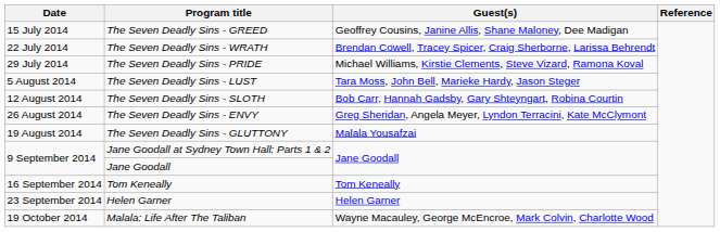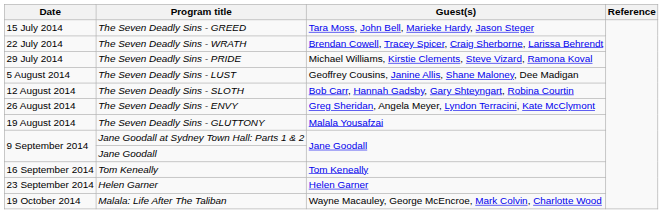 <table class="wikitable">
 <tr>
 <th>Date</th>
 <th>Program title</th>
 <th>Guest(s)</th>
 <th>Reference</th>
 </tr>
 <tr>
 <td>15 July 2014</td>
 <td><em>The Seven Deadly Sins - GREED</em></td>
-<td>Geoffrey Cousins, <a href='#'>Janine Allis</a>, <a href='#'>Shane Maloney</a>, Dee Madigan</td>
+<td><a href='#'>Tara Moss</a>, <a href='#'>John Bell</a>, <a href='#'>Marieke Hardy</a>, <a href='#'>Jason Steger</a></td>
 <td rowspan=12></td>
 </tr>
 <tr>
 <td>22 July 2014</td>
 <td><em>The Seven Deadly Sins - WRATH</em></td>
 <td><a href='#'>Brendan Cowell</a>, <a href='#'>Tracey Spicer</a>, <a href='#'>Craig Sherborne</a>, <a href='#'>Larissa Behrendt</a></td>
 </tr>
 <tr>
 <td>29 July 2014</td>
 <td><em>The Seven Deadly Sins - PRIDE</em></td>
 <td>Michael Williams, <a href='#'>Kirstie Clements</a>, <a href='#'>Steve Vizard</a>, <a href='#'>Ramona Koval</a></td>
 </tr>
 <tr>
 <td>5 August 2014</td>
 <td><em>The Seven Deadly Sins - LUST</em></td>
-<td><a href='#'>Tara Moss</a>, <a href='#'>John Bell</a>, <a href='#'>Marieke Hardy</a>, <a href='#'>Jason Steger</a></td>
+<td>Geoffrey Cousins, <a href='#'>Janine Allis</a>, <a href='#'>Shane Maloney</a>, Dee Madigan</td>
 </tr>
 <tr>
 <td>12 August 2014</td>
 <td><em>The Seven Deadly Sins - SLOTH</em></td>
 <td><a href='#'>Bob Carr</a>, <a href='#'>Hannah Gadsby</a>, <a href='#'>Gary Shteyngart</a>, <a href='#'>Robina Courtin</a></td>
 </tr>
 <tr>
 <td>26 August 2014</td>
 <td><em>The Seven Deadly Sins - ENVY</em></td>
 <td><a href='#'>Greg Sheridan</a>, Angela Meyer, <a href='#'>Lyndon Terracini</a>, <a href='#'>Kate McClymont</a></td>
 </tr>
 <tr>
 <td>19 August 2014</td>
 <td><em>The Seven Deadly Sins - GLUTTONY</em></td>
 <td><a href='#'>Malala Yousafzai</a></td>
 </tr>
 <tr>
 <td rowspan=2>9 September 2014</td>
 <td><em>Jane Goodall at Sydney Town Hall: Parts 1 & 2</em></td>
 <td rowspan=2><a href='#'>Jane Goodall</a></td>
 </tr>
 <tr>
 <td><em>Jane Goodall</em></td>
 </tr>
 <tr>
 <td>16 September 2014</td>
 <td><em>Tom Keneally</em></td>
 <td><a href='#'>Tom Keneally</a></td>
 </tr>
 <tr>
 <td>23 September 2014</td>
 <td><em>Helen Garner</em></td>
 <td><a href='#'>Helen Garner</a></td>
 </tr>
 <tr>
 <td>19 October 2014</td>
 <td><em>Malala: Life After The Taliban</em></td>
 <td>Wayne Macauley, George McEncroe, <a href='#'>Mark Colvin</a>, <a href='#'>Charlotte Wood</a></td>
 </tr>
 </table>
